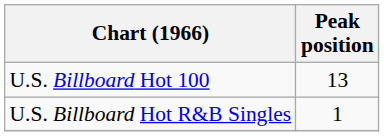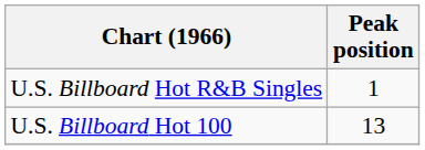 <table class="wikitable">
 <tr>
 <th>Chart (1966)</th>
 <th>Peak<br>position</th>
 </tr>
 <tr>
+<td>U.S. <em>Billboard</em> <a href='#'>Hot R&B Singles</a></td>
+<td align="center">1</td>
+</tr>
+<tr>
 <td>U.S. <a href='#'><em>Billboard</em> Hot 100</a></td>
 <td align="center">13</td>
 </tr>
 <tr>
-<td>U.S. <em>Billboard</em> <a href='#'>Hot R&B Singles</a></td>
-<td align="center">1</td>
-</tr>
-<tr>
 </tr>
 </table>
